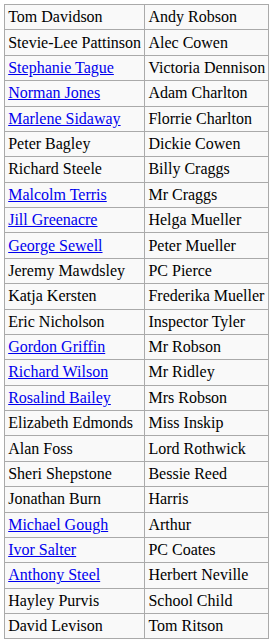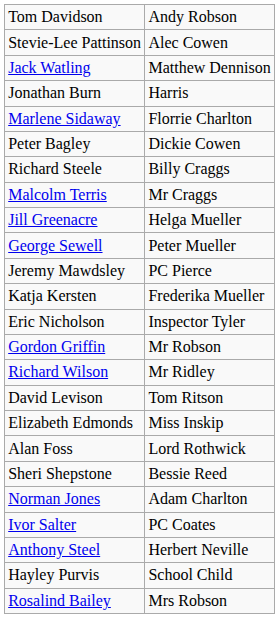 <table class="wikitable">
 <tr>
 <td>Tom Davidson</td>
 <td>Andy Robson</td>
 </tr>
 <tr>
 <td>Stevie-Lee Pattinson</td>
 <td>Alec Cowen</td>
 </tr>
 <tr>
-<td><a href='#'>Stephanie Tague</a></td>
-<td>Victoria Dennison</td>
+<td><a href='#'>Jack Watling</a></td>
+<td>Matthew Dennison</td>
 </tr>
 <tr>
-<td><a href='#'>Norman Jones</a></td>
-<td>Adam Charlton</td>
+<td>Jonathan Burn</td>
+<td>Harris</td>
 </tr>
 <tr>
 <td><a href='#'>Marlene Sidaway</a></td>
 <td>Florrie Charlton</td>
 </tr>
 <tr>
 <td>Peter Bagley</td>
 <td>Dickie Cowen</td>
 </tr>
 <tr>
 <td>Richard Steele</td>
 <td>Billy Craggs</td>
 </tr>
 <tr>
 <td><a href='#'>Malcolm Terris</a></td>
 <td>Mr Craggs</td>
 </tr>
 <tr>
 <td><a href='#'>Jill Greenacre</a></td>
 <td>Helga Mueller</td>
 </tr>
 <tr>
 <td><a href='#'>George Sewell</a></td>
 <td>Peter Mueller</td>
 </tr>
 <tr>
 <td>Jeremy Mawdsley</td>
 <td>PC Pierce</td>
 </tr>
 <tr>
 <td>Katja Kersten</td>
 <td>Frederika Mueller</td>
 </tr>
 <tr>
 <td>Eric Nicholson</td>
 <td>Inspector Tyler</td>
 </tr>
 <tr>
 <td><a href='#'>Gordon Griffin</a></td>
 <td>Mr Robson</td>
 </tr>
 <tr>
 <td><a href='#'>Richard Wilson</a></td>
 <td>Mr Ridley</td>
 </tr>
 <tr>
-<td><a href='#'>Rosalind Bailey</a></td>
-<td>Mrs Robson</td>
+<td>David Levison</td>
+<td>Tom Ritson</td>
 </tr>
 <tr>
 <td>Elizabeth Edmonds</td>
 <td>Miss Inskip</td>
 </tr>
 <tr>
 <td>Alan Foss</td>
 <td>Lord Rothwick</td>
 </tr>
 <tr>
 <td>Sheri Shepstone</td>
 <td>Bessie Reed</td>
 </tr>
 <tr>
-<td>Jonathan Burn</td>
-<td>Harris</td>
-</tr>
-<tr>
-<td><a href='#'>Michael Gough</a></td>
-<td>Arthur</td>
+<td><a href='#'>Norman Jones</a></td>
+<td>Adam Charlton</td>
 </tr>
 <tr>
 <td><a href='#'>Ivor Salter</a></td>
 <td>PC Coates</td>
 </tr>
 <tr>
 <td><a href='#'>Anthony Steel</a></td>
 <td>Herbert Neville</td>
 </tr>
 <tr>
 <td>Hayley Purvis</td>
 <td>School Child</td>
 </tr>
 <tr>
-<td>David Levison</td>
-<td>Tom Ritson</td>
+<td><a href='#'>Rosalind Bailey</a></td>
+<td>Mrs Robson</td>
 </tr>
 </table>
